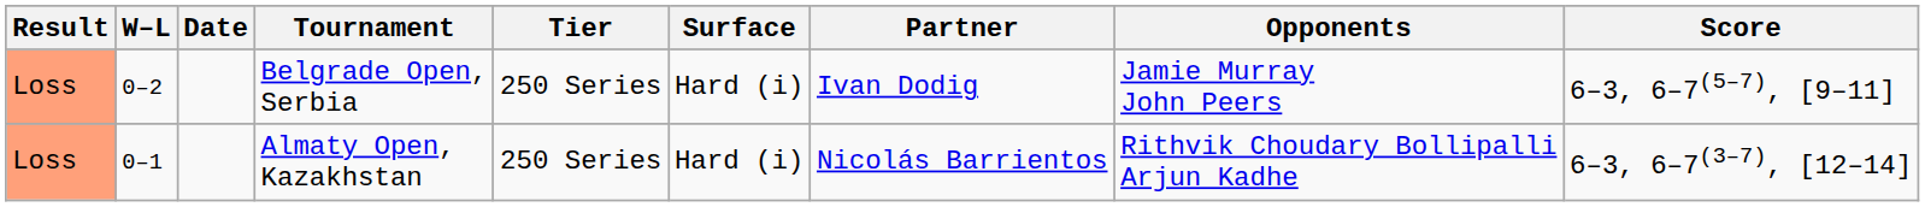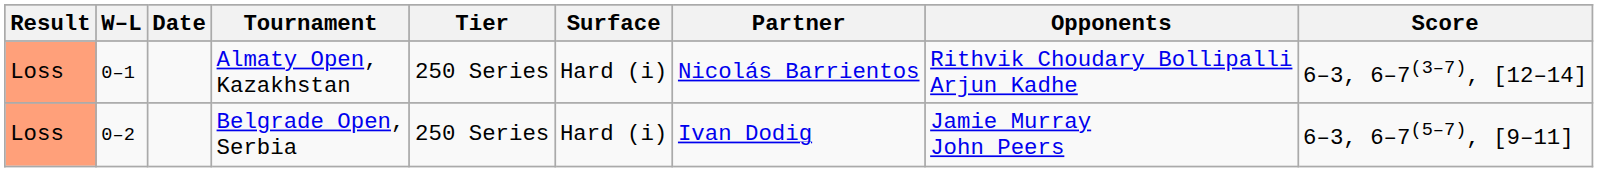 <table class="sortable wikitable">
 <tr>
 <th>Result</th>
 <th class=unsortable>W–L</th>
 <th>Date</th>
 <th>Tournament</th>
 <th>Tier</th>
 <th>Surface</th>
 <th>Partner</th>
 <th>Opponents</th>
 <th class=unsortable>Score</th>
 </tr>
 <tr>
 <td bgcolor=FFA07A>Loss</td>
+<td><small>0–1</small></td>
+<td><a href='#'></a></td>
+<td><a href='#'>Almaty Open</a>,<br>Kazakhstan</td>
+<td>250 Series</td>
+<td>Hard (i)</td>
+<td> <a href='#'>Nicolás Barrientos</a></td>
+<td> <a href='#'>Rithvik Choudary Bollipalli</a><br> <a href='#'>Arjun Kadhe</a></td>
+<td>6–3, 6–7<sup>(3–7)</sup>, [12–14]</td>
+</tr>
+<tr>
+<td bgcolor=FFA07A>Loss</td>
 <td><small>0–2</small></td>
 <td><a href='#'></a></td>
 <td><a href='#'>Belgrade Open</a>,<br>Serbia</td>
 <td>250 Series</td>
 <td>Hard (i)</td>
 <td> <a href='#'>Ivan Dodig</a></td>
 <td> <a href='#'>Jamie Murray</a><br> <a href='#'>John Peers</a></td>
 <td>6–3, 6–7<sup>(5–7)</sup>, [9–11]</td>
 </tr>
-<tr>
-<td bgcolor=FFA07A>Loss</td>
-<td><small>0–1</small></td>
-<td><a href='#'></a></td>
-<td><a href='#'>Almaty Open</a>,<br>Kazakhstan</td>
-<td>250 Series</td>
-<td>Hard (i)</td>
-<td> <a href='#'>Nicolás Barrientos</a></td>
-<td> <a href='#'>Rithvik Choudary Bollipalli</a><br> <a href='#'>Arjun Kadhe</a></td>
-<td>6–3, 6–7<sup>(3–7)</sup>, [12–14]</td>
-</tr>
 </table>
